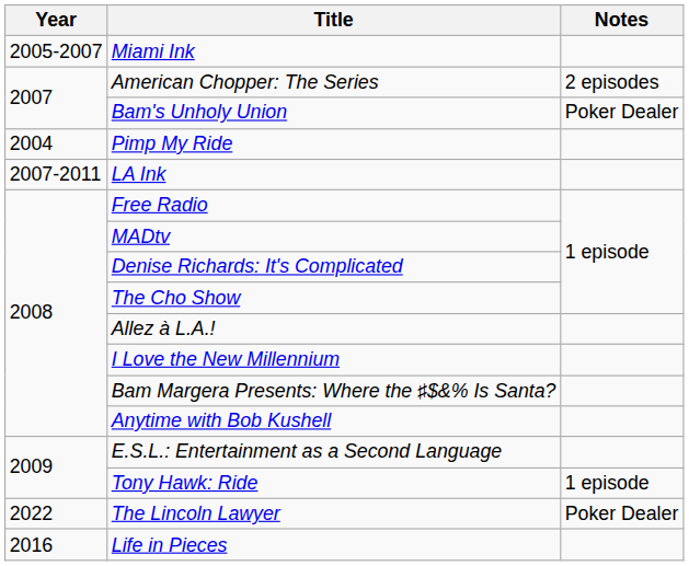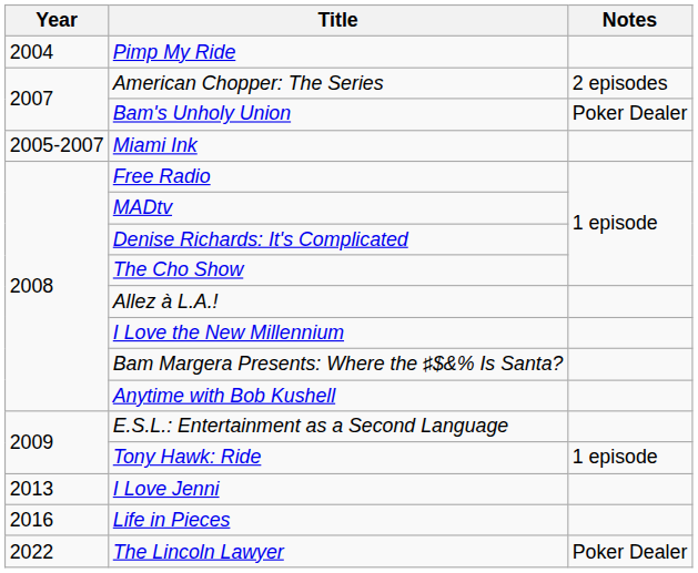 <table class="wikitable">
 <tr>
 <th>Year</th>
 <th>Title</th>
 <th>Notes</th>
 </tr>
 <tr>
-<td>2005-2007</td>
-<td><em><a href='#'>Miami Ink</a></em></td>
+<td>2004</td>
+<td><em><a href='#'>Pimp My Ride</a></em></td>
 <td></td>
 </tr>
 <tr>
 <td rowspan="2">2007</td>
 <td><em>American Chopper: The Series</em></td>
 <td>2 episodes</td>
 </tr>
 <tr>
 <td><em><a href='#'>Bam's Unholy Union</a></em></td>
 <td>Poker Dealer</td>
 </tr>
 <tr>
-<td>2004</td>
-<td><em><a href='#'>Pimp My Ride</a></em></td>
-<td></td>
-</tr>
-<tr>
-<td>2007-2011</td>
-<td><em><a href='#'>LA Ink</a></em></td>
+<td>2005-2007</td>
+<td><em><a href='#'>Miami Ink</a></em></td>
 <td></td>
 </tr>
 <tr>
 <td rowspan="8">2008</td>
 <td><em><a href='#'>Free Radio</a></em></td>
 <td rowspan="4">1 episode</td>
 </tr>
 <tr>
 <td><em><a href='#'>MADtv</a></em></td>
 </tr>
 <tr>
 <td><em><a href='#'>Denise Richards: It's Complicated</a></em></td>
 </tr>
 <tr>
 <td><em><a href='#'>The Cho Show</a></em></td>
 </tr>
 <tr>
 <td><em>Allez à L.A.!</em></td>
 <td></td>
 </tr>
 <tr>
 <td><em><a href='#'>I Love the New Millennium</a></em></td>
 <td></td>
 </tr>
 <tr>
 <td><em>Bam Margera Presents: Where the ♯$&% Is Santa?</em></td>
 <td></td>
 </tr>
 <tr>
 <td><em><a href='#'>Anytime with Bob Kushell</a></em></td>
 <td></td>
 </tr>
 <tr>
 <td rowspan="2">2009</td>
 <td><em>E.S.L.: Entertainment as a Second Language</em></td>
 <td></td>
 </tr>
 <tr>
 <td><em><a href='#'>Tony Hawk: Ride</a></em></td>
 <td>1 episode</td>
 </tr>
 <tr>
-<td>2022</td>
-<td><em><a href='#'>The Lincoln Lawyer</a></em></td>
-<td>Poker Dealer</td>
+<td>2013</td>
+<td><em><a href='#'>I Love Jenni</a></em></td>
+<td></td>
 </tr>
 <tr>
 <td>2016</td>
 <td><em><a href='#'>Life in Pieces</a></em></td>
 <td></td>
 </tr>
+<tr>
+<td>2022</td>
+<td><em><a href='#'>The Lincoln Lawyer</a></em></td>
+<td>Poker Dealer</td>
+</tr>
 </table>
